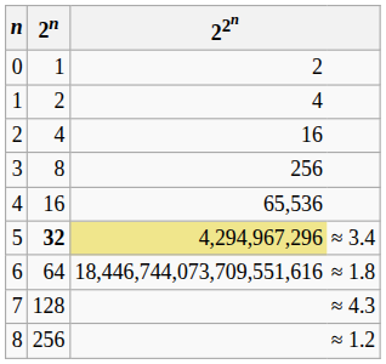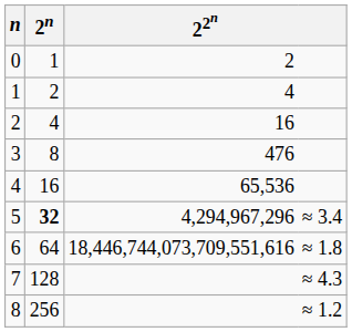 <table class="wikitable" style="text-align:right;">
 <tr>
 <th><em>n</em></th>
 <th>2<sup><em>n</em></sup></th>
 <th colspan="2">2<sup>2<sup><em>n</em></sup></sup></th>
 </tr>
 <tr>
 <td>0</td>
 <td>1</td>
 <td style="border-right:0px solid transparent;">2</td>
 <td style="border-left:0px solid transparent;"></td>
 </tr>
 <tr>
 <td>1</td>
 <td>2</td>
 <td style="border-right:0px solid transparent;">4</td>
 <td style="border-left:0px solid transparent;"></td>
 </tr>
 <tr>
 <td>2</td>
 <td>4</td>
 <td style="border-right:0px solid transparent;">16</td>
 <td style="border-left:0px solid transparent;"></td>
 </tr>
 <tr>
 <td>3</td>
 <td>8</td>
-<td style="border-right:0px solid transparent;">256</td>
+<td style="border-right:0px solid transparent;">476</td>
 <td style="border-left:0px solid transparent;"></td>
 </tr>
 <tr>
 <td>4</td>
 <td>16</td>
 <td style="border-right:0px solid transparent;">65,536</td>
 <td style="border-left:0px solid transparent;text-align:left;"></td>
 </tr>
 <tr>
 <td>5</td>
 <td><strong>32</strong></td>
-<td style="background: khaki; border-right:0px solid transparent;">4,294,967,296</td>
+<td style="border-right:0px solid transparent;">4,294,967,296</td>
 <td style="border-left:0px solid transparent;text-align:left;">≈ 3.4</td>
 </tr>
 <tr>
 <td>6</td>
 <td>64</td>
 <td style="border-right:0px solid transparent;">18,446,744,073,709,551,616</td>
 <td style="border-left:0px solid transparent;text-align:left;">≈ 1.8</td>
 </tr>
 <tr>
 <td>7</td>
 <td>128</td>
 <td style="border-right:0px solid transparent;"></td>
 <td style="border-left:0px solid transparent;text-align:left;">≈ 4.3</td>
 </tr>
 <tr>
 <td>8</td>
 <td>256</td>
 <td style="border-right:0px solid transparent;"></td>
 <td style="border-left:0px solid transparent;text-align:left;">≈ 1.2</td>
 </tr>
 </table>
